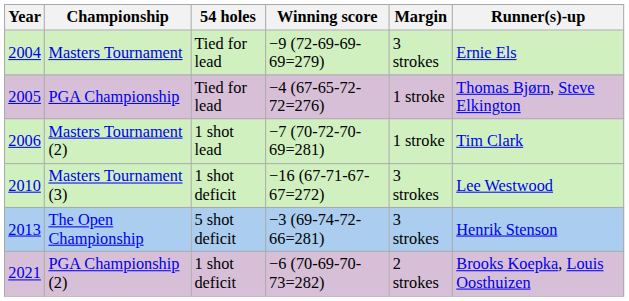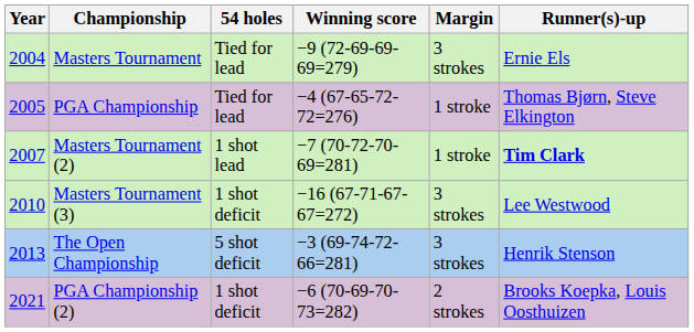 <table class="wikitable">
 <tr>
 <th>Year</th>
 <th>Championship</th>
 <th>54 holes</th>
 <th>Winning score</th>
 <th>Margin</th>
 <th>Runner(s)-up</th>
 </tr>
 <tr style="background:#d0f0c0;">
 <td><a href='#'>2004</a></td>
 <td><a href='#'>Masters Tournament</a></td>
 <td>Tied for lead</td>
 <td>−9 (72-69-69-69=279)</td>
 <td>3 strokes</td>
 <td> <a href='#'>Ernie Els</a></td>
 </tr>
 <tr style="background:thistle;">
 <td><a href='#'>2005</a></td>
 <td><a href='#'>PGA Championship</a></td>
 <td>Tied for lead</td>
 <td>−4 (67-65-72-72=276)</td>
 <td>1 stroke</td>
 <td> <a href='#'>Thomas Bjørn</a>,  <a href='#'>Steve Elkington</a></td>
 </tr>
 <tr style="background:#d0f0c0;">
-<td><a href='#'>2006</a></td>
+<td><a href='#'>2007</a></td>
 <td><a href='#'>Masters Tournament</a> (2)</td>
 <td>1 shot lead</td>
 <td>−7 (70-72-70-69=281)</td>
 <td>1 stroke</td>
-<td> <a href='#'>Tim Clark</a></td>
+<td><strong> <a href='#'>Tim Clark</a></strong></td>
 </tr>
 <tr style="background:#d0f0c0;">
 <td><a href='#'>2010</a></td>
 <td><a href='#'>Masters Tournament</a> (3)</td>
 <td>1 shot deficit</td>
 <td>−16 (67-71-67-67=272)</td>
 <td>3 strokes</td>
 <td> <a href='#'>Lee Westwood</a></td>
 </tr>
 <tr style="background:#abcdef;">
 <td><a href='#'>2013</a></td>
 <td><a href='#'>The Open Championship</a></td>
 <td>5 shot deficit</td>
 <td>−3 (69-74-72-66=281)</td>
 <td>3 strokes</td>
 <td> <a href='#'>Henrik Stenson</a></td>
 </tr>
 <tr style="background:thistle;">
 <td><a href='#'>2021</a></td>
 <td><a href='#'>PGA Championship</a> (2)</td>
 <td>1 shot deficit</td>
 <td>−6 (70-69-70-73=282)</td>
 <td>2 strokes</td>
 <td> <a href='#'>Brooks Koepka</a>,  <a href='#'>Louis Oosthuizen</a></td>
 </tr>
 </table>
